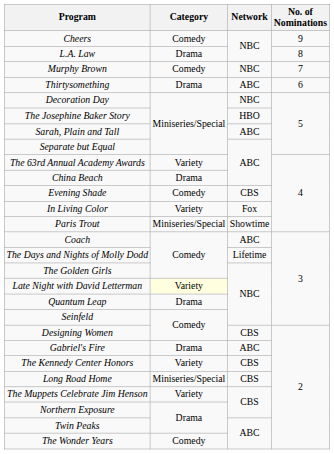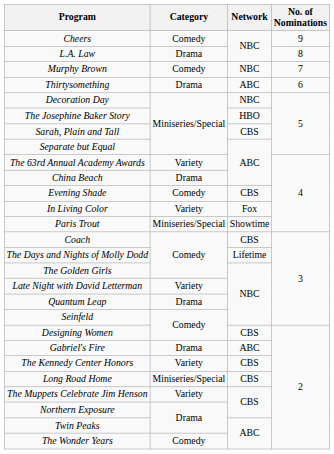 <table class="wikitable">
 <tr>
 <th>Program</th>
 <th>Category</th>
 <th>Network</th>
 <th>No. of<br>Nominations</th>
 </tr>
 <tr style="text-align:center">
 <td><em>Cheers</em></td>
 <td>Comedy</td>
 <td rowspan="2">NBC</td>
 <td>9</td>
 </tr>
 <tr style="text-align:center">
 <td><em>L.A. Law</em></td>
 <td>Drama</td>
 <td>8</td>
 </tr>
 <tr style="text-align:center">
 <td><em>Murphy Brown</em></td>
 <td>Comedy</td>
 <td>NBC</td>
 <td>7</td>
 </tr>
 <tr style="text-align:center">
 <td><em>Thirtysomething</em></td>
 <td>Drama</td>
 <td>ABC</td>
 <td>6</td>
 </tr>
 <tr style="text-align:center">
 <td><em>Decoration Day</em></td>
 <td rowspan="4">Miniseries/Special</td>
 <td>NBC</td>
 <td rowspan="4">5</td>
 </tr>
 <tr style="text-align:center">
 <td><em>The Josephine Baker Story</em></td>
 <td>HBO</td>
 </tr>
 <tr style="text-align:center">
 <td><em>Sarah, Plain and Tall</em></td>
-<td>ABC</td>
+<td>CBS</td>
 </tr>
 <tr style="text-align:center">
 <td><em>Separate but Equal</em></td>
 <td rowspan="3">ABC</td>
 </tr>
 <tr style="text-align:center">
 <td><em>The 63rd Annual Academy Awards</em></td>
 <td>Variety</td>
 <td rowspan="5">4</td>
 </tr>
 <tr style="text-align:center">
 <td><em>China Beach</em></td>
 <td>Drama</td>
 </tr>
 <tr style="text-align:center">
 <td><em>Evening Shade</em></td>
 <td>Comedy</td>
 <td>CBS</td>
 </tr>
 <tr style="text-align:center">
 <td><em>In Living Color</em></td>
 <td>Variety</td>
 <td>Fox</td>
 </tr>
 <tr style="text-align:center">
 <td><em>Paris Trout</em></td>
 <td>Miniseries/Special</td>
 <td>Showtime</td>
 </tr>
 <tr style="text-align:center">
 <td><em>Coach</em></td>
 <td rowspan="3">Comedy</td>
-<td>ABC</td>
+<td>CBS</td>
 <td rowspan="6">3</td>
 </tr>
 <tr style="text-align:center">
 <td><em>The Days and Nights of Molly Dodd</em></td>
 <td>Lifetime</td>
 </tr>
 <tr style="text-align:center">
 <td><em>The Golden Girls</em></td>
 <td rowspan="4">NBC</td>
 </tr>
 <tr style="text-align:center">
 <td><em>Late Night with David Letterman</em></td>
-<td style="background: lightyellow;">Variety</td>
+<td>Variety</td>
 </tr>
 <tr style="text-align:center">
 <td><em>Quantum Leap</em></td>
 <td>Drama</td>
 </tr>
 <tr style="text-align:center">
 <td><em>Seinfeld</em></td>
 <td rowspan="2">Comedy</td>
 </tr>
 <tr style="text-align:center">
 <td><em>Designing Women</em></td>
 <td>CBS</td>
 <td rowspan="8">2</td>
 </tr>
 <tr style="text-align:center">
 <td><em>Gabriel's Fire</em></td>
 <td>Drama</td>
 <td>ABC</td>
 </tr>
 <tr style="text-align:center">
 <td><em>The Kennedy Center Honors</em></td>
 <td>Variety</td>
 <td>CBS</td>
 </tr>
 <tr style="text-align:center">
 <td><em>Long Road Home</em></td>
 <td>Miniseries/Special</td>
 <td>CBS</td>
 </tr>
 <tr style="text-align:center">
 <td><em>The Muppets Celebrate Jim Henson</em></td>
 <td>Variety</td>
 <td rowspan="2">CBS</td>
 </tr>
 <tr style="text-align:center">
 <td><em>Northern Exposure</em></td>
 <td rowspan="2">Drama</td>
 </tr>
 <tr style="text-align:center">
 <td><em>Twin Peaks</em></td>
 <td rowspan="2">ABC</td>
 </tr>
 <tr style="text-align:center">
 <td><em>The Wonder Years</em></td>
 <td>Comedy</td>
 </tr>
 </table>
